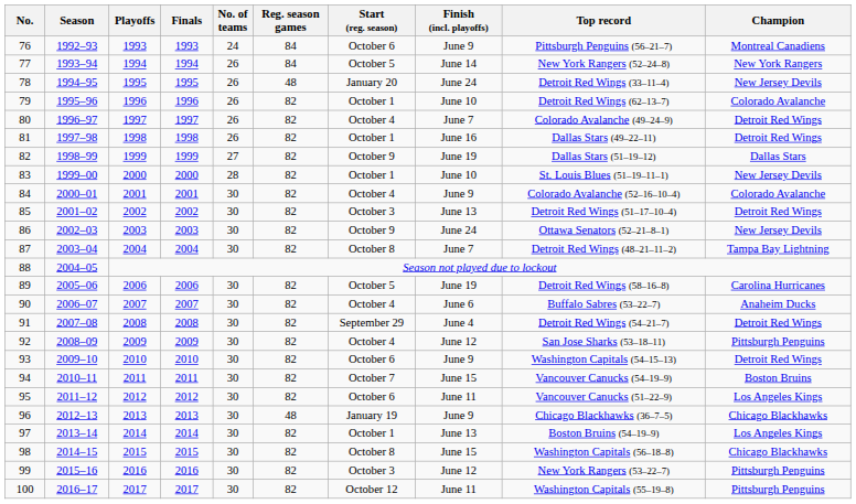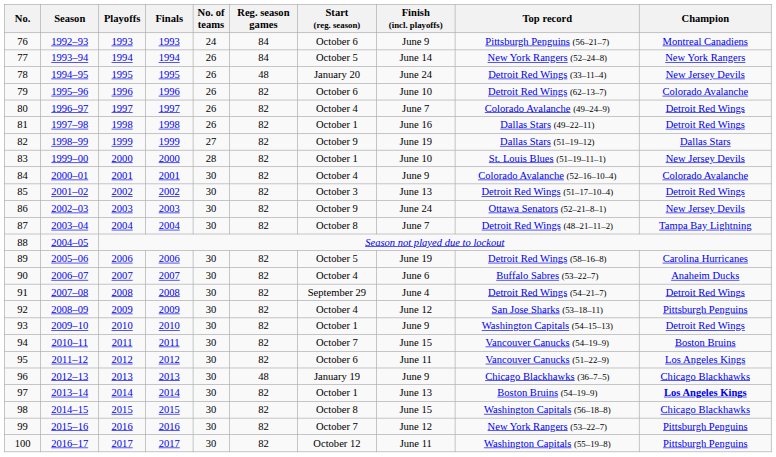 <table class="wikitable" style="text-align:center;">
 <tr>
 <th style="width:3em">No.</th>
 <th style="width:5em">Season</th>
 <th style="width:4em">Playoffs</th>
 <th style="width:4em">Finals</th>
 <th style="width:3em">No. of<br>teams</th>
 <th style="width:6em">Reg. season<br>games</th>
 <th style="width:7em">Start<br><small>(reg. season)</small></th>
 <th style="width:7em">Finish<br><small>(incl. playoffs)</small></th>
 <th style="width:17em">Top record</th>
 <th style="width:12em">Champion</th>
 </tr>
 <tr>
 <td>76</td>
 <td><a href='#'>1992–93</a></td>
 <td><a href='#'>1993</a></td>
 <td><a href='#'>1993</a></td>
 <td>24</td>
 <td>84</td>
 <td>October 6</td>
 <td>June 9</td>
 <td><a href='#'>Pittsburgh Penguins</a> <small>(56–21–7)</small></td>
 <td><a href='#'>Montreal Canadiens</a></td>
 </tr>
 <tr>
 <td>77</td>
 <td><a href='#'>1993–94</a></td>
 <td><a href='#'>1994</a></td>
 <td><a href='#'>1994</a></td>
 <td>26</td>
 <td>84</td>
 <td>October 5</td>
 <td>June 14</td>
 <td><a href='#'>New York Rangers</a> <small>(52–24–8)</small></td>
 <td><a href='#'>New York Rangers</a></td>
 </tr>
 <tr id="1995">
 <td>78</td>
 <td><a href='#'>1994–95</a></td>
 <td><a href='#'>1995</a></td>
 <td><a href='#'>1995</a></td>
 <td>26</td>
 <td>48</td>
 <td>January 20</td>
 <td>June 24</td>
 <td><a href='#'>Detroit Red Wings</a> <small>(33–11–4)</small></td>
 <td><a href='#'>New Jersey Devils</a></td>
 </tr>
 <tr>
 <td>79</td>
 <td><a href='#'>1995–96</a></td>
 <td><a href='#'>1996</a></td>
 <td><a href='#'>1996</a></td>
 <td>26</td>
 <td>82</td>
-<td>October 1</td>
+<td>October 6</td>
 <td>June 10</td>
 <td><a href='#'>Detroit Red Wings</a> <small>(62–13–7)</small></td>
 <td><a href='#'>Colorado Avalanche</a></td>
 </tr>
 <tr>
 <td>80</td>
 <td><a href='#'>1996–97</a></td>
 <td><a href='#'>1997</a></td>
 <td><a href='#'>1997</a></td>
 <td>26</td>
 <td>82</td>
 <td>October 4</td>
 <td>June 7</td>
 <td><a href='#'>Colorado Avalanche</a> <small>(49–24–9)</small></td>
 <td><a href='#'>Detroit Red Wings</a></td>
 </tr>
 <tr>
 <td>81</td>
 <td><a href='#'>1997–98</a></td>
 <td><a href='#'>1998</a></td>
 <td><a href='#'>1998</a></td>
 <td>26</td>
 <td>82</td>
 <td>October 1</td>
 <td>June 16</td>
 <td><a href='#'>Dallas Stars</a> <small>(49–22–11)</small></td>
 <td><a href='#'>Detroit Red Wings</a></td>
 </tr>
 <tr>
 <td>82</td>
 <td><a href='#'>1998–99</a></td>
 <td><a href='#'>1999</a></td>
 <td><a href='#'>1999</a></td>
 <td>27</td>
 <td>82</td>
 <td>October 9</td>
 <td>June 19</td>
 <td><a href='#'>Dallas Stars</a> <small>(51–19–12)</small></td>
 <td><a href='#'>Dallas Stars</a></td>
 </tr>
 <tr>
 <td>83</td>
 <td><a href='#'>1999–00</a></td>
 <td><a href='#'>2000</a></td>
 <td><a href='#'>2000</a></td>
 <td>28</td>
 <td>82</td>
 <td>October 1</td>
 <td>June 10</td>
 <td><a href='#'>St. Louis Blues</a> <small>(51–19–11–1)</small></td>
 <td><a href='#'>New Jersey Devils</a></td>
 </tr>
 <tr>
 <td>84</td>
 <td><a href='#'>2000–01</a></td>
 <td><a href='#'>2001</a></td>
 <td><a href='#'>2001</a></td>
 <td>30</td>
 <td>82</td>
 <td>October 4</td>
 <td>June 9</td>
 <td><a href='#'>Colorado Avalanche</a> <small>(52–16–10–4)</small></td>
 <td><a href='#'>Colorado Avalanche</a></td>
 </tr>
 <tr>
 <td>85</td>
 <td><a href='#'>2001–02</a></td>
 <td><a href='#'>2002</a></td>
 <td><a href='#'>2002</a></td>
 <td>30</td>
 <td>82</td>
 <td>October 3</td>
 <td>June 13</td>
 <td><a href='#'>Detroit Red Wings</a> <small>(51–17–10–4)</small></td>
 <td><a href='#'>Detroit Red Wings</a></td>
 </tr>
 <tr>
 <td>86</td>
 <td><a href='#'>2002–03</a></td>
 <td><a href='#'>2003</a></td>
 <td><a href='#'>2003</a></td>
 <td>30</td>
 <td>82</td>
 <td>October 9</td>
 <td>June 24</td>
 <td><a href='#'>Ottawa Senators</a> <small>(52–21–8–1)</small></td>
 <td><a href='#'>New Jersey Devils</a></td>
 </tr>
 <tr>
 <td>87</td>
 <td><a href='#'>2003–04</a></td>
 <td><a href='#'>2004</a></td>
 <td><a href='#'>2004</a></td>
 <td>30</td>
 <td>82</td>
 <td>October 8</td>
 <td>June 7</td>
 <td><a href='#'>Detroit Red Wings</a> <small>(48–21–11–2)</small></td>
 <td><a href='#'>Tampa Bay Lightning</a></td>
 </tr>
 <tr>
 <td>88</td>
 <td><a href='#'>2004–05</a></td>
 <td colspan="8"><em><a href='#'>Season not played due to lockout</a></em></td>
 </tr>
 <tr>
 <td>89</td>
 <td><a href='#'>2005–06</a></td>
 <td><a href='#'>2006</a></td>
 <td><a href='#'>2006</a></td>
 <td>30</td>
 <td>82</td>
 <td>October 5</td>
 <td>June 19</td>
 <td><a href='#'>Detroit Red Wings</a> <small>(58–16–8)</small></td>
 <td><a href='#'>Carolina Hurricanes</a></td>
 </tr>
 <tr>
 <td>90</td>
 <td><a href='#'>2006–07</a></td>
 <td><a href='#'>2007</a></td>
 <td><a href='#'>2007</a></td>
 <td>30</td>
 <td>82</td>
 <td>October 4</td>
 <td>June 6</td>
 <td><a href='#'>Buffalo Sabres</a> <small>(53–22–7)</small></td>
 <td><a href='#'>Anaheim Ducks</a></td>
 </tr>
 <tr>
 <td>91</td>
 <td><a href='#'>2007–08</a></td>
 <td><a href='#'>2008</a></td>
 <td><a href='#'>2008</a></td>
 <td>30</td>
 <td>82</td>
 <td>September 29</td>
 <td>June 4</td>
 <td><a href='#'>Detroit Red Wings</a> <small>(54–21–7)</small></td>
 <td><a href='#'>Detroit Red Wings</a></td>
 </tr>
 <tr>
 <td>92</td>
 <td><a href='#'>2008–09</a></td>
 <td><a href='#'>2009</a></td>
 <td><a href='#'>2009</a></td>
 <td>30</td>
 <td>82</td>
 <td>October 4</td>
 <td>June 12</td>
 <td><a href='#'>San Jose Sharks</a> <small>(53–18–11)</small></td>
 <td><a href='#'>Pittsburgh Penguins</a></td>
 </tr>
 <tr>
 <td>93</td>
 <td><a href='#'>2009–10</a></td>
 <td><a href='#'>2010</a></td>
 <td><a href='#'>2010</a></td>
 <td>30</td>
 <td>82</td>
-<td>October 6</td>
+<td>October 1</td>
 <td>June 9</td>
 <td><a href='#'>Washington Capitals</a> <small>(54–15–13)</small></td>
 <td><a href='#'>Detroit Red Wings</a></td>
 </tr>
 <tr>
 <td>94</td>
 <td><a href='#'>2010–11</a></td>
 <td><a href='#'>2011</a></td>
 <td><a href='#'>2011</a></td>
 <td>30</td>
 <td>82</td>
 <td>October 7</td>
 <td>June 15</td>
 <td><a href='#'>Vancouver Canucks</a> <small>(54–19–9)</small></td>
 <td><a href='#'>Boston Bruins</a></td>
 </tr>
 <tr>
 <td>95</td>
 <td><a href='#'>2011–12</a></td>
 <td><a href='#'>2012</a></td>
 <td><a href='#'>2012</a></td>
 <td>30</td>
 <td>82</td>
 <td>October 6</td>
 <td>June 11</td>
 <td><a href='#'>Vancouver Canucks</a> <small>(51–22–9)</small></td>
 <td><a href='#'>Los Angeles Kings</a></td>
 </tr>
 <tr id="2013">
 <td>96</td>
 <td><a href='#'>2012–13</a></td>
 <td><a href='#'>2013</a></td>
 <td><a href='#'>2013</a></td>
 <td>30</td>
 <td>48</td>
 <td>January 19</td>
 <td>June 9</td>
 <td><a href='#'>Chicago Blackhawks</a> <small>(36–7–5)</small></td>
 <td><a href='#'>Chicago Blackhawks</a></td>
 </tr>
 <tr>
 <td>97</td>
 <td><a href='#'>2013–14</a></td>
 <td><a href='#'>2014</a></td>
 <td><a href='#'>2014</a></td>
 <td>30</td>
 <td>82</td>
 <td>October 1</td>
 <td>June 13</td>
 <td><a href='#'>Boston Bruins</a> <small>(54–19–9)</small></td>
-<td><a href='#'>Los Angeles Kings</a></td>
+<td><strong><a href='#'>Los Angeles Kings</a></strong></td>
 </tr>
 <tr>
 <td>98</td>
 <td><a href='#'>2014–15</a></td>
 <td><a href='#'>2015</a></td>
 <td><a href='#'>2015</a></td>
 <td>30</td>
 <td>82</td>
 <td>October 8</td>
 <td>June 15</td>
 <td><a href='#'>Washington Capitals</a> <small>(56–18–8)</small></td>
 <td><a href='#'>Chicago Blackhawks</a></td>
 </tr>
 <tr>
 <td>99</td>
 <td><a href='#'>2015–16</a></td>
 <td><a href='#'>2016</a></td>
 <td><a href='#'>2016</a></td>
 <td>30</td>
 <td>82</td>
-<td>October 3</td>
+<td>October 7</td>
 <td>June 12</td>
 <td><a href='#'>New York Rangers</a> <small>(53–22–7)</small></td>
 <td><a href='#'>Pittsburgh Penguins</a></td>
 </tr>
 <tr>
 <td>100</td>
 <td><a href='#'>2016–17</a></td>
 <td><a href='#'>2017</a></td>
 <td><a href='#'>2017</a></td>
 <td>30</td>
 <td>82</td>
 <td>October 12</td>
 <td>June 11</td>
 <td><a href='#'>Washington Capitals</a> <small>(55–19–8)</small></td>
 <td><a href='#'>Pittsburgh Penguins</a></td>
 </tr>
 </table>
